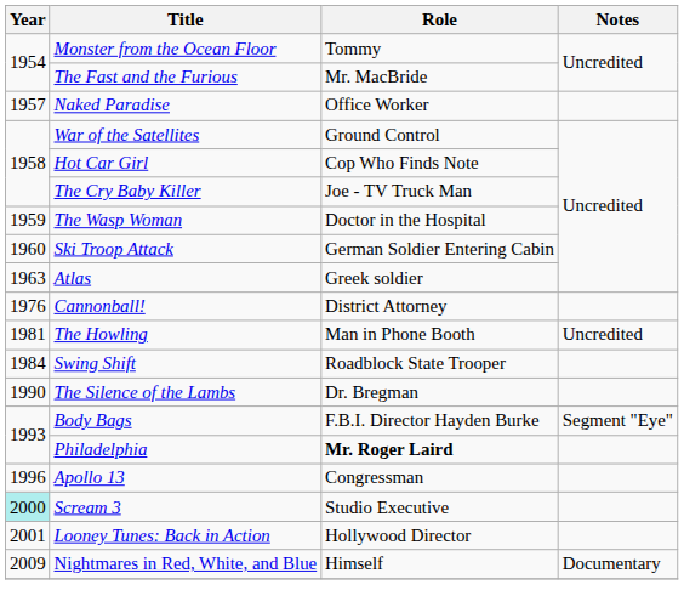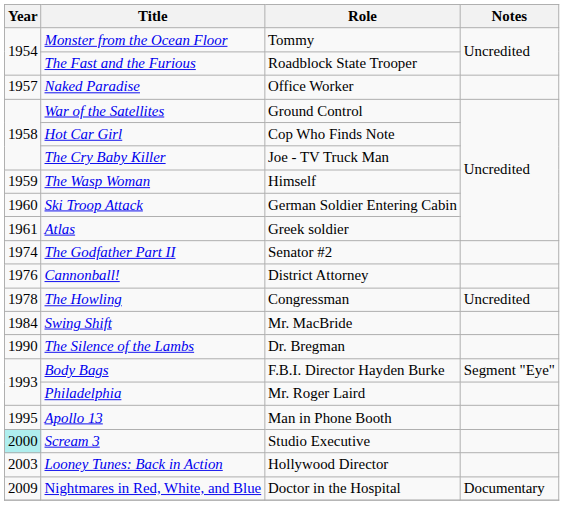 <table class="wikitable">
 <tr>
 <th>Year</th>
 <th>Title</th>
 <th>Role</th>
 <th>Notes</th>
 </tr>
 <tr>
 <td rowspan=2>1954</td>
 <td><em><a href='#'>Monster from the Ocean Floor</a></em></td>
 <td>Tommy</td>
 <td rowspan=2>Uncredited</td>
 </tr>
 <tr>
 <td><em><a href='#'>The Fast and the Furious</a></em></td>
-<td>Mr. MacBride</td>
+<td>Roadblock State Trooper</td>
 </tr>
 <tr>
 <td>1957</td>
 <td><em><a href='#'>Naked Paradise</a></em></td>
 <td>Office Worker</td>
 <td></td>
 </tr>
 <tr>
 <td rowspan=3>1958</td>
 <td><em><a href='#'>War of the Satellites</a></em></td>
 <td>Ground Control</td>
 <td rowspan=6>Uncredited</td>
 </tr>
 <tr>
 <td><em><a href='#'>Hot Car Girl</a></em></td>
 <td>Cop Who Finds Note</td>
 </tr>
 <tr>
 <td><em><a href='#'>The Cry Baby Killer</a></em></td>
 <td>Joe - TV Truck Man</td>
 </tr>
 <tr>
 <td>1959</td>
 <td><em><a href='#'>The Wasp Woman</a></em></td>
-<td>Doctor in the Hospital</td>
+<td>Himself</td>
 </tr>
 <tr>
 <td>1960</td>
 <td><em><a href='#'>Ski Troop Attack</a></em></td>
 <td>German Soldier Entering Cabin</td>
 </tr>
 <tr>
-<td>1963</td>
+<td>1961</td>
 <td><em><a href='#'>Atlas</a></em></td>
 <td>Greek soldier</td>
+</tr>
+<tr>
+<td>1974</td>
+<td><em><a href='#'>The Godfather Part II</a></em></td>
+<td>Senator #2</td>
+<td></td>
 </tr>
 <tr>
 <td>1976</td>
 <td><em><a href='#'>Cannonball!</a></em></td>
 <td>District Attorney</td>
 <td></td>
 </tr>
 <tr>
-<td>1981</td>
+<td>1978</td>
 <td><em><a href='#'>The Howling</a></em></td>
-<td>Man in Phone Booth</td>
+<td>Congressman</td>
 <td>Uncredited</td>
 </tr>
 <tr>
 <td>1984</td>
 <td><em><a href='#'>Swing Shift</a></em></td>
-<td>Roadblock State Trooper</td>
+<td>Mr. MacBride</td>
 <td></td>
 </tr>
 <tr>
 <td>1990</td>
 <td><em><a href='#'>The Silence of the Lambs</a></em></td>
 <td>Dr. Bregman</td>
 <td></td>
 </tr>
 <tr>
 <td rowspan=2>1993</td>
 <td><em><a href='#'>Body Bags</a></em></td>
 <td>F.B.I. Director Hayden Burke</td>
 <td>Segment "Eye"</td>
 </tr>
 <tr>
 <td><em><a href='#'>Philadelphia</a></em></td>
-<td><strong>Mr. Roger Laird</strong></td>
+<td>Mr. Roger Laird</td>
 <td></td>
 </tr>
 <tr>
-<td>1996</td>
+<td>1995</td>
 <td><em><a href='#'>Apollo 13</a></em></td>
-<td>Congressman</td>
+<td>Man in Phone Booth</td>
 <td></td>
 </tr>
 <tr>
 <td style="background: paleturquoise;">2000</td>
 <td><em><a href='#'>Scream 3</a></em></td>
 <td>Studio Executive</td>
 <td></td>
 </tr>
 <tr>
-<td>2001</td>
+<td>2003</td>
 <td><em><a href='#'>Looney Tunes: Back in Action</a></em></td>
 <td>Hollywood Director</td>
 <td></td>
 </tr>
 <tr>
 <td>2009</td>
 <td><a href='#'>Nightmares in Red, White, and Blue</a></td>
-<td>Himself</td>
+<td>Doctor in the Hospital</td>
 <td>Documentary</td>
 </tr>
 <tr>
 </tr>
 </table>
